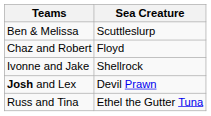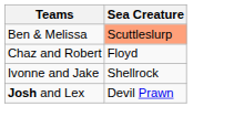 <table class="wikitable">
 <tr>
 <th>Teams</th>
 <th>Sea Creature</th>
 </tr>
 <tr>
 <td>Ben & Melissa</td>
-<td>Scuttleslurp</td>
+<td style="background: lightsalmon;">Scuttleslurp</td>
 </tr>
 <tr>
 <td>Chaz and Robert</td>
 <td>Floyd</td>
 </tr>
 <tr>
 <td>Ivonne and Jake</td>
 <td>Shellrock</td>
 </tr>
 <tr>
 <td><strong>Josh</strong> and Lex</td>
 <td>Devil <a href='#'>Prawn</a></td>
 </tr>
-<tr>
-<td>Russ and Tina</td>
-<td>Ethel the Gutter <a href='#'>Tuna</a></td>
-</tr>
 </table>
